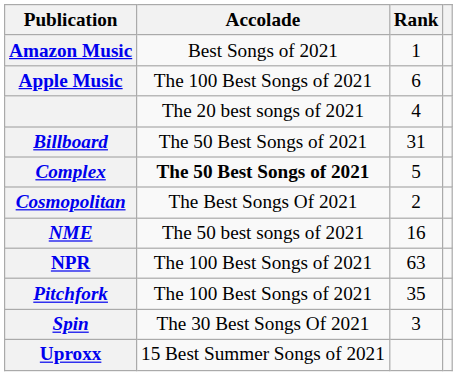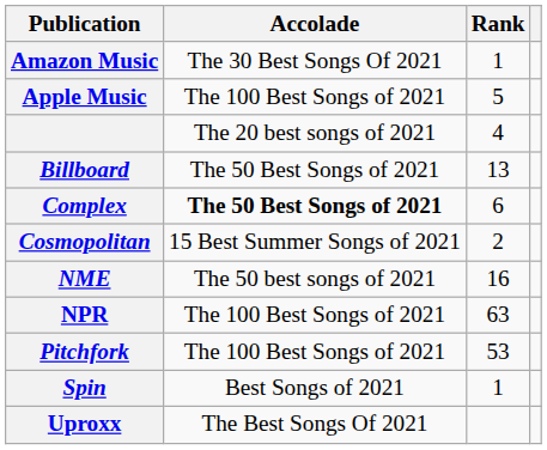 <table class="wikitable sortable plainrowheaders" style="text-align:center;">
 <tr>
 <th>Publication</th>
 <th class="unsortable">Accolade</th>
 <th>Rank</th>
 <th class="unsortable"></th>
 </tr>
 <tr>
 <th scope="row"><a href='#'>Amazon Music</a></th>
-<td>Best Songs of 2021</td>
+<td>The 30 Best Songs Of 2021</td>
 <td>1</td>
 <td></td>
 </tr>
 <tr>
 <th scope="row"><a href='#'>Apple Music</a></th>
 <td>The 100 Best Songs of 2021</td>
-<td>6</td>
+<td>5</td>
 <td></td>
 </tr>
 <tr>
 <th scope="row"></th>
 <td>The 20 best songs of 2021</td>
 <td>4</td>
 <td></td>
 </tr>
 <tr>
 <th scope="row"><em><a href='#'>Billboard</a></em></th>
 <td>The 50 Best Songs of 2021</td>
-<td>31</td>
+<td>13</td>
 <td></td>
 </tr>
 <tr>
 <th scope="row"><em><a href='#'>Complex</a></em></th>
 <td><strong>The 50 Best Songs of 2021</strong></td>
-<td>5</td>
+<td>6</td>
 <td></td>
 </tr>
 <tr>
 <th scope="row"><em><a href='#'>Cosmopolitan</a></em></th>
-<td>The Best Songs Of 2021</td>
+<td>15 Best Summer Songs of 2021</td>
 <td>2</td>
 <td></td>
 </tr>
 <tr>
 <th scope="row"><em><a href='#'>NME</a></em></th>
 <td>The 50 best songs of 2021</td>
 <td>16</td>
 <td></td>
 </tr>
 <tr>
 <th scope="row"><a href='#'>NPR</a></th>
 <td>The 100 Best Songs of 2021</td>
 <td>63</td>
 <td></td>
 </tr>
 <tr>
 <th scope="row"><em><a href='#'>Pitchfork</a></em></th>
 <td>The 100 Best Songs of 2021</td>
-<td>35</td>
+<td>53</td>
 <td></td>
 </tr>
 <tr>
 <th scope="row"><em><a href='#'>Spin</a></em></th>
-<td>The 30 Best Songs Of 2021</td>
-<td>3</td>
+<td>Best Songs of 2021</td>
+<td>1</td>
 <td></td>
 </tr>
 <tr>
 <th scope="row"><a href='#'>Uproxx</a></th>
-<td>15 Best Summer Songs of 2021</td>
+<td>The Best Songs Of 2021</td>
 <td></td>
 <td></td>
 </tr>
 </table>
